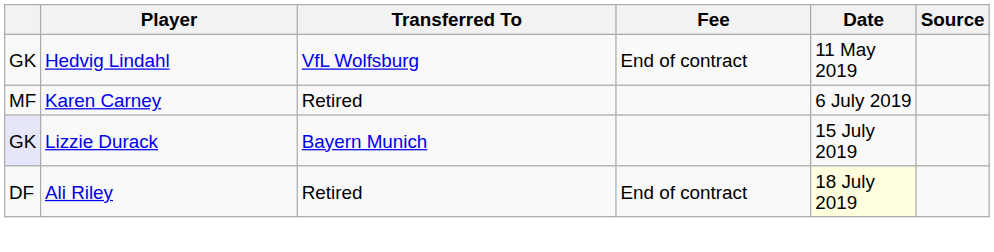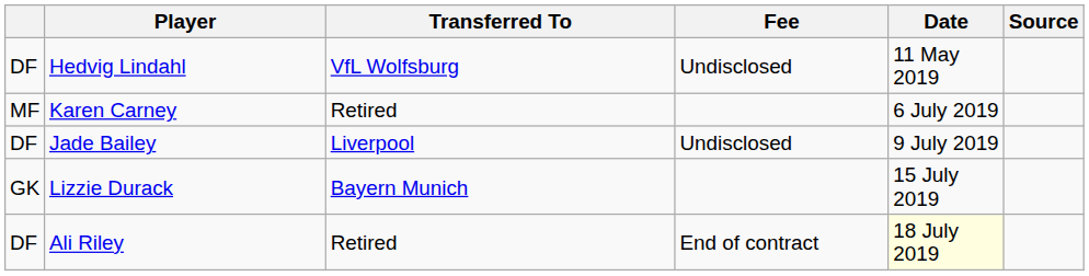 <table class="wikitable plainrowheaders sortable" style="font-size:95%">
 <tr>
 <th></th>
 <th scope="col" style="width:200px;">Player</th>
 <th scope="col" style="width:250px;">Transferred To</th>
 <th scope="col" style="width:150px;">Fee</th>
 <th scope="col" style="width:78px;">Date</th>
 <th>Source</th>
 </tr>
 <tr>
-<td>GK</td>
+<td>DF</td>
 <td> <a href='#'>Hedvig Lindahl</a></td>
 <td> <a href='#'>VfL Wolfsburg</a></td>
-<td>End of contract</td>
+<td>Undisclosed</td>
 <td>11 May 2019</td>
 <td></td>
 </tr>
 <tr>
 <td>MF</td>
 <td> <a href='#'>Karen Carney</a></td>
 <td>Retired</td>
 <td></td>
 <td>6 July 2019</td>
 <td></td>
 </tr>
 <tr>
-<td style="background: lavender;">GK</td>
+<td>DF</td>
+<td> <a href='#'>Jade Bailey</a></td>
+<td> <a href='#'>Liverpool</a></td>
+<td>Undisclosed</td>
+<td>9 July 2019</td>
+<td></td>
+</tr>
+<tr>
+<td>GK</td>
 <td> <a href='#'>Lizzie Durack</a></td>
 <td> <a href='#'>Bayern Munich</a></td>
 <td></td>
 <td>15 July 2019</td>
 <td></td>
 </tr>
 <tr>
 <td>DF</td>
 <td> <a href='#'>Ali Riley</a></td>
 <td>Retired</td>
 <td>End of contract</td>
 <td style="background: lightyellow;">18 July 2019</td>
 <td></td>
 </tr>
 </table>
